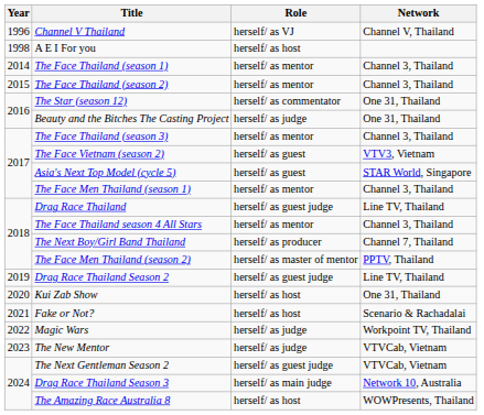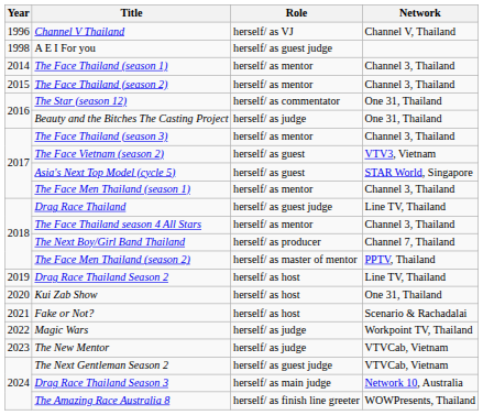 <table class="wikitable">
 <tr>
 <th><strong>Year</strong></th>
 <th><strong>Title</strong></th>
 <th><strong>Role</strong></th>
 <th><strong>Network</strong></th>
 </tr>
 <tr>
 <td>1996</td>
 <td><em><a href='#'>Channel V Thailand</a></em></td>
 <td>herself/ as VJ</td>
 <td>Channel V, Thailand</td>
 </tr>
 <tr>
 <td>1998</td>
 <td>A E I For you</td>
-<td>herself/ as host</td>
+<td>herself/ as guest judge</td>
 <td></td>
 </tr>
 <tr>
 <td>2014</td>
 <td><em><a href='#'>The Face Thailand (season 1)</a></em></td>
 <td>herself/ as mentor</td>
 <td>Channel 3, Thailand</td>
 </tr>
 <tr>
 <td>2015</td>
 <td><em><a href='#'>The Face Thailand (season 2)</a></em></td>
 <td>herself/ as mentor</td>
 <td>Channel 3, Thailand</td>
 </tr>
 <tr>
 <td rowspan="2">2016</td>
 <td><a href='#'><em>The Star (season 12)</em></a></td>
 <td>herself/ as commentator</td>
 <td>One 31, Thailand</td>
 </tr>
 <tr>
 <td><em>Beauty and the Bitches The Casting Project</em></td>
 <td>herself/ as judge</td>
 <td>One 31, Thailand</td>
 </tr>
 <tr>
 <td rowspan="4">2017</td>
 <td><em><a href='#'>The Face Thailand (season 3)</a></em></td>
 <td>herself/ as mentor</td>
 <td>Channel 3, Thailand</td>
 </tr>
 <tr>
 <td><em><a href='#'>The Face Vietnam (season 2)</a></em></td>
 <td>herself/ as guest</td>
 <td><a href='#'>VTV3</a>, Vietnam</td>
 </tr>
 <tr>
 <td><em><a href='#'>Asia's Next Top Model (cycle 5)</a></em></td>
 <td>herself/ as guest</td>
 <td><a href='#'>STAR World</a>, Singapore</td>
 </tr>
 <tr>
 <td><em><a href='#'>The Face Men Thailand (season 1)</a></em></td>
 <td>herself/ as mentor</td>
 <td>Channel 3, Thailand</td>
 </tr>
 <tr>
 <td rowspan="4">2018</td>
 <td><em><a href='#'>Drag Race Thailand</a></em></td>
 <td>herself/ as guest judge</td>
 <td>Line TV, Thailand</td>
 </tr>
 <tr>
 <td><a href='#'><em>The Face Thailand season 4 All Stars</em></a></td>
 <td>herself/ as mentor</td>
 <td>Channel 3, Thailand</td>
 </tr>
 <tr>
 <td><em><a href='#'>The Next Boy/Girl Band Thailand</a></em></td>
 <td>herself/ as producer</td>
 <td>Channel 7, Thailand</td>
 </tr>
 <tr>
 <td><em><a href='#'>The Face Men Thailand (season 2)</a></em></td>
 <td>herself/ as master of mentor</td>
 <td><a href='#'>PPTV</a>, Thailand</td>
 </tr>
 <tr>
 <td>2019</td>
 <td><em><a href='#'>Drag Race Thailand Season 2</a></em></td>
-<td>herself/ as guest judge</td>
+<td>herself/ as host</td>
 <td>Line TV, Thailand</td>
 </tr>
 <tr>
 <td>2020</td>
 <td><em>Kui Zab Show</em></td>
 <td>herself/ as host</td>
 <td>One 31, Thailand</td>
 </tr>
 <tr>
 <td>2021</td>
 <td><em>Fake or Not?</em></td>
 <td>herself/ as host</td>
 <td>Scenario & Rachadalai</td>
 </tr>
 <tr>
 <td>2022</td>
 <td><em>Magic Wars</em></td>
 <td>herself/ as judge</td>
 <td>Workpoint TV, Thailand</td>
 </tr>
 <tr>
 <td>2023</td>
 <td><em>The New Mentor</em></td>
 <td>herself/ as judge</td>
 <td>VTVCab, Vietnam</td>
 </tr>
 <tr>
 <td rowspan="3">2024</td>
 <td><em>The Next Gentleman Season 2</em></td>
 <td>herself/ as guest judge</td>
 <td>VTVCab, Vietnam</td>
 </tr>
 <tr>
 <td><em><a href='#'>Drag Race Thailand Season 3</a></em></td>
 <td>herself/ as main judge</td>
 <td><a href='#'>Network 10</a>, Australia</td>
 </tr>
 <tr>
 <td><em><a href='#'>The Amazing Race Australia 8</a></em></td>
-<td>herself/ as host</td>
+<td>herself/ as finish line greeter</td>
 <td>WOWPresents, Thailand</td>
 </tr>
 </table>
